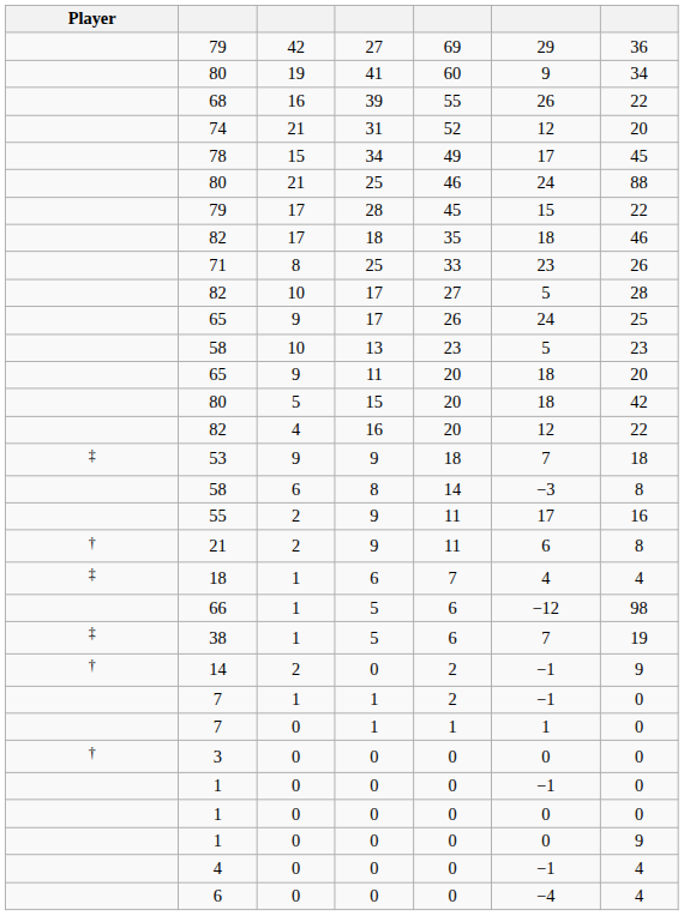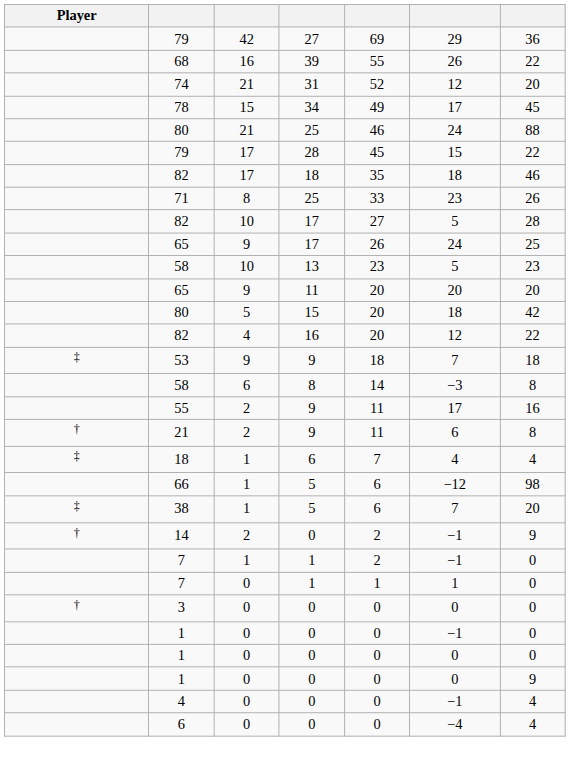 <table class="wikitable sortable" style="width:100%; text-align:center;">
 <tr>
 <th>Player</th>
 <th></th>
 <th></th>
 <th></th>
 <th></th>
 <th data-sort-type="number"></th>
 <th></th>
 </tr>
 <tr>
 <td></td>
 <td>79</td>
 <td>42</td>
 <td>27</td>
 <td>69</td>
 <td>29</td>
 <td>36</td>
-</tr>
-<tr>
-<td></td>
-<td>80</td>
-<td>19</td>
-<td>41</td>
-<td>60</td>
-<td>9</td>
-<td>34</td>
 </tr>
 <tr>
 <td></td>
 <td>68</td>
 <td>16</td>
 <td>39</td>
 <td>55</td>
 <td>26</td>
 <td>22</td>
 </tr>
 <tr>
 <td></td>
 <td>74</td>
 <td>21</td>
 <td>31</td>
 <td>52</td>
 <td>12</td>
 <td>20</td>
 </tr>
 <tr>
 <td></td>
 <td>78</td>
 <td>15</td>
 <td>34</td>
 <td>49</td>
 <td>17</td>
 <td>45</td>
 </tr>
 <tr>
 <td></td>
 <td>80</td>
 <td>21</td>
 <td>25</td>
 <td>46</td>
 <td>24</td>
 <td>88</td>
 </tr>
 <tr>
 <td></td>
 <td>79</td>
 <td>17</td>
 <td>28</td>
 <td>45</td>
 <td>15</td>
 <td>22</td>
 </tr>
 <tr>
 <td></td>
 <td>82</td>
 <td>17</td>
 <td>18</td>
 <td>35</td>
 <td>18</td>
 <td>46</td>
 </tr>
 <tr>
 <td></td>
 <td>71</td>
 <td>8</td>
 <td>25</td>
 <td>33</td>
 <td>23</td>
 <td>26</td>
 </tr>
 <tr>
 <td></td>
 <td>82</td>
 <td>10</td>
 <td>17</td>
 <td>27</td>
 <td>5</td>
 <td>28</td>
 </tr>
 <tr>
 <td></td>
 <td>65</td>
 <td>9</td>
 <td>17</td>
 <td>26</td>
 <td>24</td>
 <td>25</td>
 </tr>
 <tr>
 <td></td>
 <td>58</td>
 <td>10</td>
 <td>13</td>
 <td>23</td>
 <td>5</td>
 <td>23</td>
 </tr>
 <tr>
 <td></td>
 <td>65</td>
 <td>9</td>
 <td>11</td>
 <td>20</td>
-<td>18</td>
+<td>20</td>
 <td>20</td>
 </tr>
 <tr>
 <td></td>
 <td>80</td>
 <td>5</td>
 <td>15</td>
 <td>20</td>
 <td>18</td>
 <td>42</td>
 </tr>
 <tr>
 <td></td>
 <td>82</td>
 <td>4</td>
 <td>16</td>
 <td>20</td>
 <td>12</td>
 <td>22</td>
 </tr>
 <tr>
 <td><sup>‡</sup></td>
 <td>53</td>
 <td>9</td>
 <td>9</td>
 <td>18</td>
 <td>7</td>
 <td>18</td>
 </tr>
 <tr>
 <td></td>
 <td>58</td>
 <td>6</td>
 <td>8</td>
 <td>14</td>
 <td>−3</td>
 <td>8</td>
 </tr>
 <tr>
 <td></td>
 <td>55</td>
 <td>2</td>
 <td>9</td>
 <td>11</td>
 <td>17</td>
 <td>16</td>
 </tr>
 <tr>
 <td><sup>†</sup></td>
 <td>21</td>
 <td>2</td>
 <td>9</td>
 <td>11</td>
 <td>6</td>
 <td>8</td>
 </tr>
 <tr>
 <td><sup>‡</sup></td>
 <td>18</td>
 <td>1</td>
 <td>6</td>
 <td>7</td>
 <td>4</td>
 <td>4</td>
 </tr>
 <tr>
 <td></td>
 <td>66</td>
 <td>1</td>
 <td>5</td>
 <td>6</td>
 <td>−12</td>
 <td>98</td>
 </tr>
 <tr>
 <td><sup>‡</sup></td>
 <td>38</td>
 <td>1</td>
 <td>5</td>
 <td>6</td>
 <td>7</td>
-<td>19</td>
+<td>20</td>
 </tr>
 <tr>
 <td><sup>†</sup></td>
 <td>14</td>
 <td>2</td>
 <td>0</td>
 <td>2</td>
 <td>−1</td>
 <td>9</td>
 </tr>
 <tr>
 <td></td>
 <td>7</td>
 <td>1</td>
 <td>1</td>
 <td>2</td>
 <td>−1</td>
 <td>0</td>
 </tr>
 <tr>
 <td></td>
 <td>7</td>
 <td>0</td>
 <td>1</td>
 <td>1</td>
 <td>1</td>
 <td>0</td>
 </tr>
 <tr>
 <td><sup>†</sup></td>
 <td>3</td>
 <td>0</td>
 <td>0</td>
 <td>0</td>
 <td>0</td>
 <td>0</td>
 </tr>
 <tr>
 <td></td>
 <td>1</td>
 <td>0</td>
 <td>0</td>
 <td>0</td>
 <td>−1</td>
 <td>0</td>
 </tr>
 <tr>
 <td></td>
 <td>1</td>
 <td>0</td>
 <td>0</td>
 <td>0</td>
 <td>0</td>
 <td>0</td>
 </tr>
 <tr>
 <td></td>
 <td>1</td>
 <td>0</td>
 <td>0</td>
 <td>0</td>
 <td>0</td>
 <td>9</td>
 </tr>
 <tr>
 <td></td>
 <td>4</td>
 <td>0</td>
 <td>0</td>
 <td>0</td>
 <td>−1</td>
 <td>4</td>
 </tr>
 <tr>
 <td></td>
 <td>6</td>
 <td>0</td>
 <td>0</td>
 <td>0</td>
 <td>−4</td>
 <td>4</td>
 </tr>
 </table>
